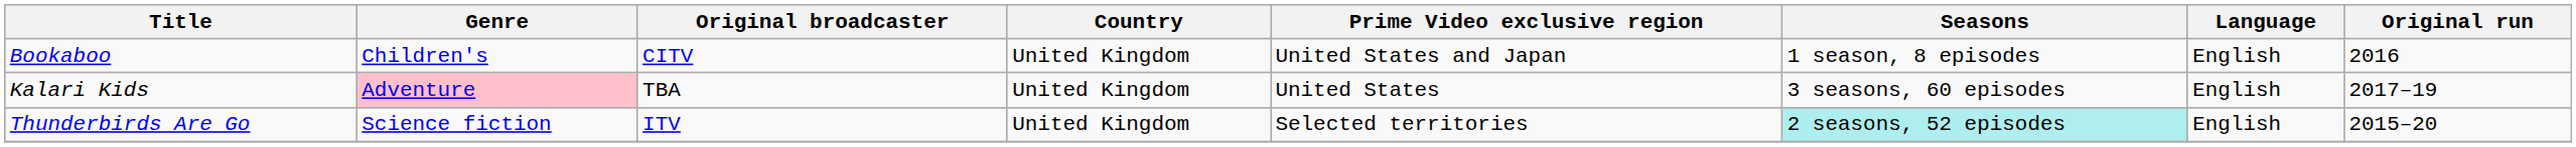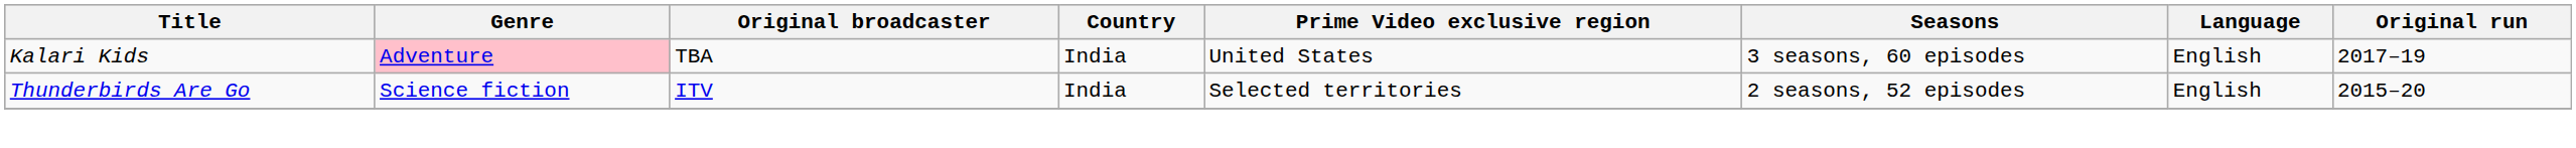 <table class="wikitable sortable" style="width:100%;">
 <tr>
 <th>Title</th>
 <th>Genre</th>
 <th>Original broadcaster</th>
 <th>Country</th>
 <th>Prime Video exclusive region</th>
 <th>Seasons</th>
 <th>Language</th>
 <th>Original run</th>
 </tr>
 <tr>
-<td><em><a href='#'>Bookaboo</a></em></td>
-<td><a href='#'>Children's</a></td>
-<td><a href='#'>CITV</a></td>
-<td>United Kingdom</td>
-<td>United States and Japan</td>
-<td>1 season, 8 episodes</td>
-<td>English</td>
-<td>2016</td>
-</tr>
-<tr>
 <td><em>Kalari Kids</em></td>
 <td style="background: pink;"><a href='#'>Adventure</a></td>
 <td>TBA</td>
-<td>United Kingdom</td>
+<td>India</td>
 <td>United States</td>
 <td>3 seasons, 60 episodes</td>
 <td>English</td>
 <td>2017–19</td>
 </tr>
 <tr>
 <td><em><a href='#'>Thunderbirds Are Go</a></em></td>
 <td><a href='#'>Science fiction</a></td>
 <td><a href='#'>ITV</a></td>
-<td>United Kingdom</td>
+<td>India</td>
 <td>Selected territories</td>
-<td style="background: paleturquoise;">2 seasons, 52 episodes</td>
+<td>2 seasons, 52 episodes</td>
 <td>English</td>
 <td>2015–20</td>
 </tr>
 <tr>
 </tr>
 </table>
